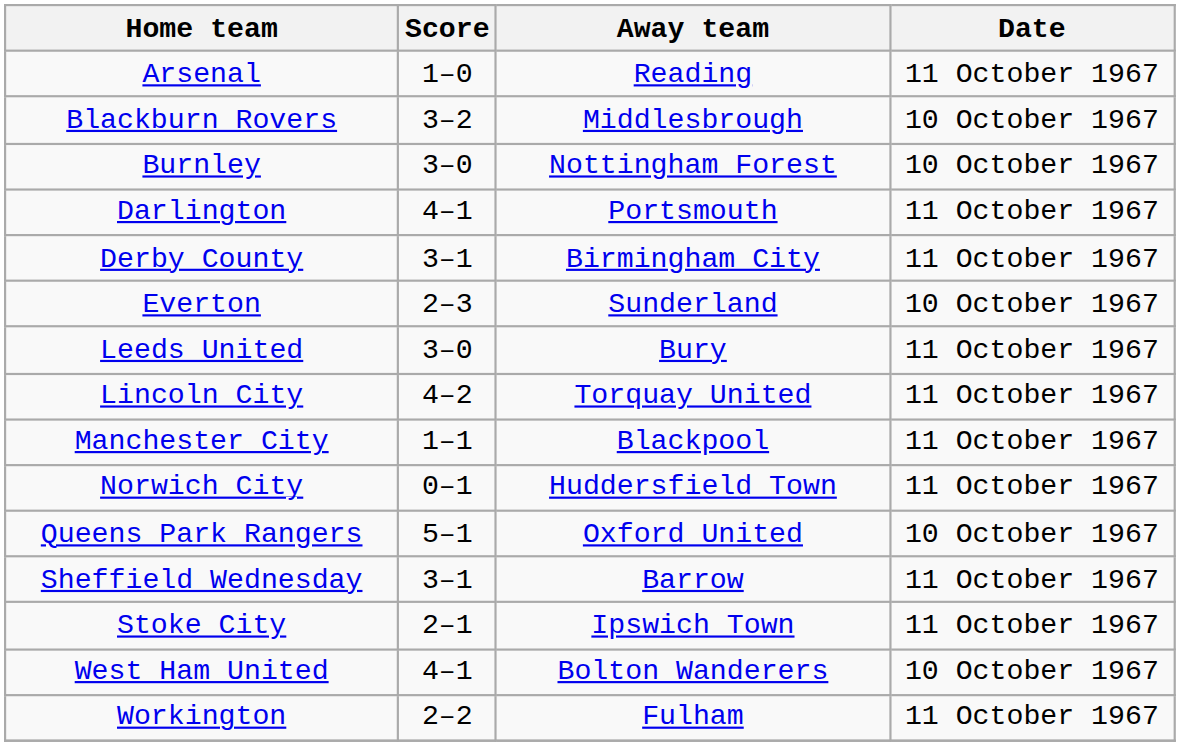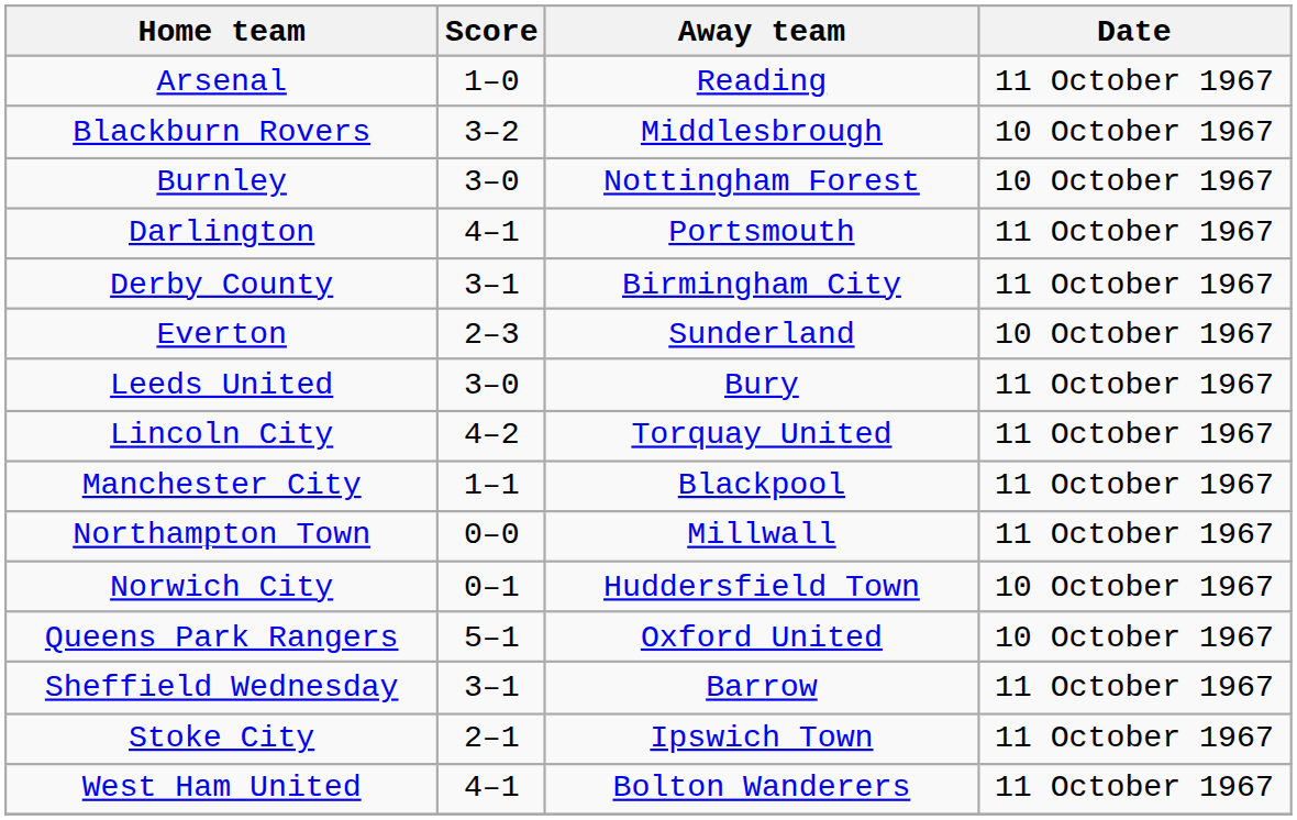 <table class="wikitable" style="text-align:center;">
 <tr>
 <th width=175>Home team</th>
 <th width=20>Score</th>
 <th width=175>Away team</th>
 <th width=125>Date</th>
 </tr>
 <tr>
 <td><a href='#'>Arsenal</a></td>
 <td>1–0</td>
 <td><a href='#'>Reading</a></td>
 <td>11 October 1967</td>
 </tr>
 <tr>
 <td><a href='#'>Blackburn Rovers</a></td>
 <td>3–2</td>
 <td><a href='#'>Middlesbrough</a></td>
 <td>10 October 1967</td>
 </tr>
 <tr>
 <td><a href='#'>Burnley</a></td>
 <td>3–0</td>
 <td><a href='#'>Nottingham Forest</a></td>
 <td>10 October 1967</td>
 </tr>
 <tr>
 <td><a href='#'>Darlington</a></td>
 <td>4–1</td>
 <td><a href='#'>Portsmouth</a></td>
 <td>11 October 1967</td>
 </tr>
 <tr>
 <td><a href='#'>Derby County</a></td>
 <td>3–1</td>
 <td><a href='#'>Birmingham City</a></td>
 <td>11 October 1967</td>
 </tr>
 <tr>
 <td><a href='#'>Everton</a></td>
 <td>2–3</td>
 <td><a href='#'>Sunderland</a></td>
 <td>10 October 1967</td>
 </tr>
 <tr>
 <td><a href='#'>Leeds United</a></td>
 <td>3–0</td>
 <td><a href='#'>Bury</a></td>
 <td>11 October 1967</td>
 </tr>
 <tr>
 <td><a href='#'>Lincoln City</a></td>
 <td>4–2</td>
 <td><a href='#'>Torquay United</a></td>
 <td>11 October 1967</td>
 </tr>
 <tr>
 <td><a href='#'>Manchester City</a></td>
 <td>1–1</td>
 <td><a href='#'>Blackpool</a></td>
 <td>11 October 1967</td>
 </tr>
 <tr>
+<td><a href='#'>Northampton Town</a></td>
+<td>0–0</td>
+<td><a href='#'>Millwall</a></td>
+<td>11 October 1967</td>
+</tr>
+<tr>
 <td><a href='#'>Norwich City</a></td>
 <td>0–1</td>
 <td><a href='#'>Huddersfield Town</a></td>
-<td>11 October 1967</td>
+<td>10 October 1967</td>
 </tr>
 <tr>
 <td><a href='#'>Queens Park Rangers</a></td>
 <td>5–1</td>
 <td><a href='#'>Oxford United</a></td>
 <td>10 October 1967</td>
 </tr>
 <tr>
 <td><a href='#'>Sheffield Wednesday</a></td>
 <td>3–1</td>
 <td><a href='#'>Barrow</a></td>
 <td>11 October 1967</td>
 </tr>
 <tr>
 <td><a href='#'>Stoke City</a></td>
 <td>2–1</td>
 <td><a href='#'>Ipswich Town</a></td>
 <td>11 October 1967</td>
 </tr>
 <tr>
 <td><a href='#'>West Ham United</a></td>
 <td>4–1</td>
 <td><a href='#'>Bolton Wanderers</a></td>
-<td>10 October 1967</td>
-</tr>
-<tr>
-<td><a href='#'>Workington</a></td>
-<td>2–2</td>
-<td><a href='#'>Fulham</a></td>
 <td>11 October 1967</td>
 </tr>
 <tr>
 </tr>
 </table>
